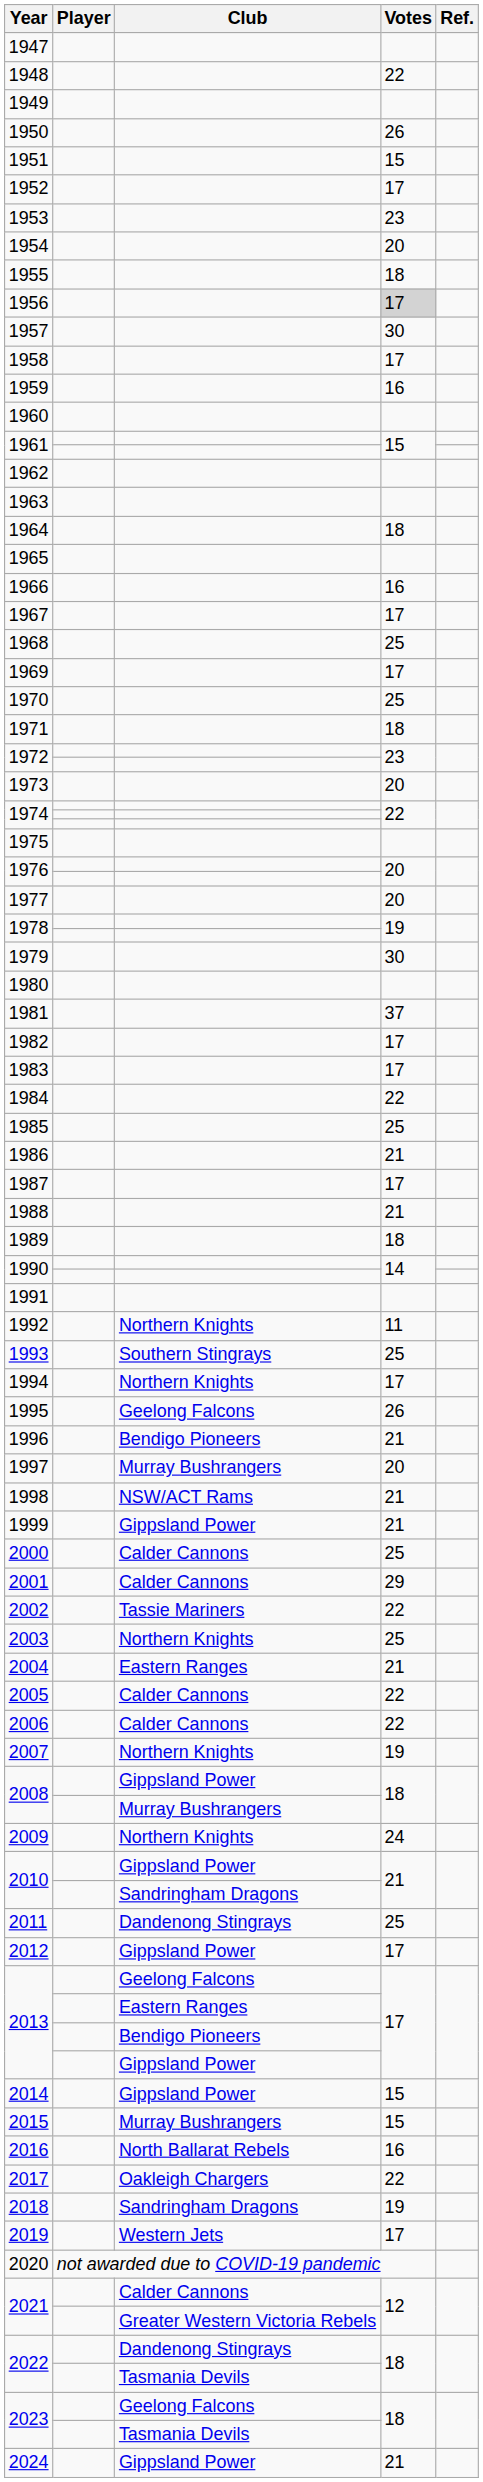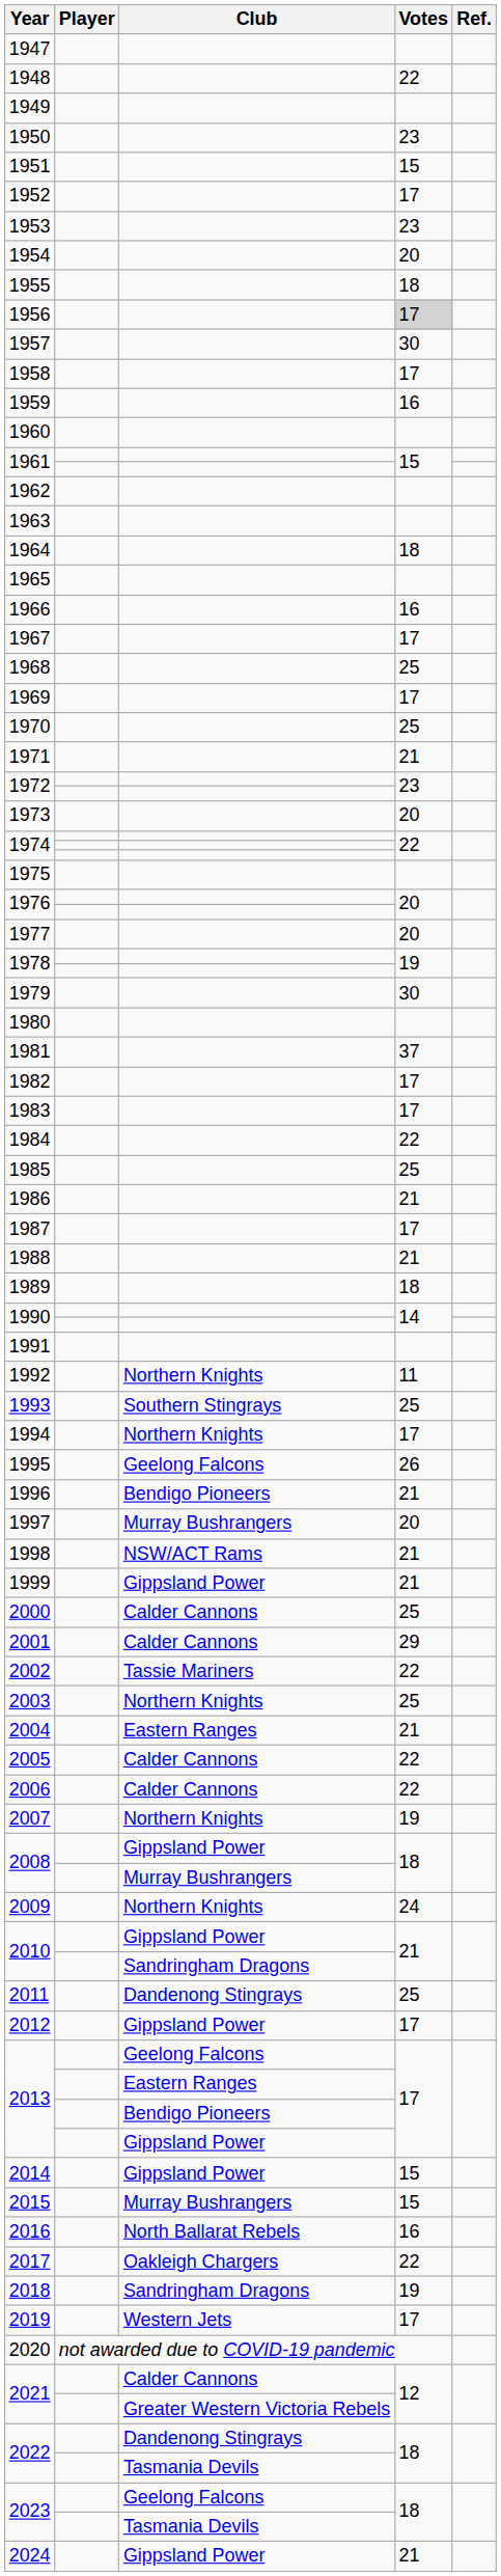 <table class="wikitable sortable">
 <tr>
 <th>Year</th>
 <th>Player</th>
 <th>Club</th>
 <th>Votes</th>
 <th>Ref.</th>
 </tr>
 <tr>
 <td>1947</td>
 <td></td>
 <td></td>
 <td></td>
 <td></td>
 </tr>
 <tr>
 <td>1948</td>
 <td></td>
 <td></td>
 <td>22</td>
 <td></td>
 </tr>
 <tr>
 <td>1949</td>
 <td></td>
 <td></td>
 <td></td>
 <td></td>
 </tr>
 <tr>
 <td>1950</td>
 <td></td>
 <td></td>
-<td>26</td>
+<td>23</td>
 <td></td>
 </tr>
 <tr>
 <td>1951</td>
 <td></td>
 <td></td>
 <td>15</td>
 <td></td>
 </tr>
 <tr>
 <td>1952</td>
 <td></td>
 <td></td>
 <td>17</td>
 <td></td>
 </tr>
 <tr>
 <td>1953</td>
 <td></td>
 <td></td>
 <td>23</td>
 <td></td>
 </tr>
 <tr>
 <td>1954</td>
 <td></td>
 <td></td>
 <td>20</td>
 <td></td>
 </tr>
 <tr>
 <td>1955</td>
 <td></td>
 <td></td>
 <td>18</td>
 <td></td>
 </tr>
 <tr>
 <td>1956</td>
 <td></td>
 <td></td>
 <td style="background: lightgrey;">17</td>
 <td></td>
 </tr>
 <tr>
 <td>1957</td>
 <td></td>
 <td></td>
 <td>30</td>
 <td></td>
 </tr>
 <tr>
 <td>1958</td>
 <td></td>
 <td></td>
 <td>17</td>
 <td></td>
 </tr>
 <tr>
 <td>1959</td>
 <td></td>
 <td></td>
 <td>16</td>
 <td></td>
 </tr>
 <tr>
 <td>1960</td>
 <td></td>
 <td></td>
 <td></td>
 <td></td>
 </tr>
 <tr>
 <td rowspan="2">1961</td>
 <td></td>
 <td></td>
 <td rowspan="2">15</td>
 <td></td>
 </tr>
 <tr>
 <td></td>
 <td></td>
 <td></td>
 </tr>
 <tr>
 <td>1962</td>
 <td></td>
 <td></td>
 <td></td>
 <td></td>
 </tr>
 <tr>
 <td>1963</td>
 <td></td>
 <td></td>
 <td></td>
 <td></td>
 </tr>
 <tr>
 <td>1964</td>
 <td></td>
 <td></td>
 <td>18</td>
 <td></td>
 </tr>
 <tr>
 <td>1965</td>
 <td></td>
 <td></td>
 <td></td>
 <td></td>
 </tr>
 <tr>
 <td>1966</td>
 <td></td>
 <td></td>
 <td>16</td>
 <td></td>
 </tr>
 <tr>
 <td>1967</td>
 <td></td>
 <td></td>
 <td>17</td>
 <td></td>
 </tr>
 <tr>
 <td>1968</td>
 <td></td>
 <td></td>
 <td>25</td>
 <td></td>
 </tr>
 <tr>
 <td>1969</td>
 <td></td>
 <td></td>
 <td>17</td>
 <td></td>
 </tr>
 <tr>
 <td>1970</td>
 <td></td>
 <td></td>
 <td>25</td>
 <td></td>
 </tr>
 <tr>
 <td>1971</td>
 <td></td>
 <td></td>
-<td>18</td>
+<td>21</td>
 <td></td>
 </tr>
 <tr>
 <td rowspan="2">1972</td>
 <td></td>
 <td></td>
 <td rowspan="2">23</td>
 <td rowspan="2"></td>
 </tr>
 <tr>
 <td></td>
 <td></td>
 </tr>
 <tr>
 <td>1973</td>
 <td></td>
 <td></td>
 <td>20</td>
 <td></td>
 </tr>
 <tr>
 <td rowspan="3">1974</td>
 <td></td>
 <td></td>
 <td rowspan="3">22</td>
 <td rowspan="3"></td>
 </tr>
 <tr>
 <td></td>
 <td></td>
 </tr>
 <tr>
 <td></td>
 <td></td>
 </tr>
 <tr>
 <td>1975</td>
 <td></td>
 <td></td>
 <td></td>
 <td></td>
 </tr>
 <tr>
 <td rowspan="2">1976</td>
 <td></td>
 <td></td>
 <td rowspan="2">20</td>
 <td rowspan="2"></td>
 </tr>
 <tr>
 <td></td>
 <td></td>
 </tr>
 <tr>
 <td>1977</td>
 <td></td>
 <td></td>
 <td>20</td>
 <td></td>
 </tr>
 <tr>
 <td rowspan="2">1978</td>
 <td></td>
 <td></td>
 <td rowspan="2">19</td>
 <td rowspan="2"></td>
 </tr>
 <tr>
 <td></td>
 <td></td>
 </tr>
 <tr>
 <td>1979</td>
 <td></td>
 <td></td>
 <td>30</td>
 <td></td>
 </tr>
 <tr>
 <td>1980</td>
 <td></td>
 <td></td>
 <td></td>
 <td></td>
 </tr>
 <tr>
 <td>1981</td>
 <td></td>
 <td></td>
 <td>37</td>
 <td></td>
 </tr>
 <tr>
 <td>1982</td>
 <td></td>
 <td></td>
 <td>17</td>
 <td></td>
 </tr>
 <tr>
 <td>1983</td>
 <td></td>
 <td></td>
 <td>17</td>
 <td></td>
 </tr>
 <tr>
 <td>1984</td>
 <td></td>
 <td></td>
 <td>22</td>
 <td></td>
 </tr>
 <tr>
 <td>1985</td>
 <td></td>
 <td></td>
 <td>25</td>
 <td></td>
 </tr>
 <tr>
 <td>1986</td>
 <td></td>
 <td></td>
 <td>21</td>
 <td></td>
 </tr>
 <tr>
 <td>1987</td>
 <td></td>
 <td></td>
 <td>17</td>
 <td></td>
 </tr>
 <tr>
 <td>1988</td>
 <td></td>
 <td></td>
 <td>21</td>
 <td></td>
 </tr>
 <tr>
 <td>1989</td>
 <td></td>
 <td></td>
 <td>18</td>
 <td></td>
 </tr>
 <tr>
 <td rowspan="2">1990</td>
 <td></td>
 <td></td>
 <td rowspan="2">14</td>
 <td></td>
 </tr>
 <tr>
 <td></td>
 <td></td>
 <td></td>
 </tr>
 <tr>
 <td>1991</td>
 <td></td>
 <td></td>
 <td></td>
 <td></td>
 </tr>
 <tr>
 <td>1992</td>
 <td></td>
 <td><a href='#'>Northern Knights</a></td>
 <td>11</td>
 <td></td>
 </tr>
 <tr>
 <td><a href='#'>1993</a></td>
 <td></td>
 <td><a href='#'>Southern Stingrays</a></td>
 <td>25</td>
 <td></td>
 </tr>
 <tr>
 <td>1994</td>
 <td></td>
 <td><a href='#'>Northern Knights</a></td>
 <td>17</td>
 <td></td>
 </tr>
 <tr>
 <td>1995</td>
 <td></td>
 <td><a href='#'>Geelong Falcons</a></td>
 <td>26</td>
 <td></td>
 </tr>
 <tr>
 <td>1996</td>
 <td></td>
 <td><a href='#'>Bendigo Pioneers</a></td>
 <td>21</td>
 <td></td>
 </tr>
 <tr>
 <td>1997</td>
 <td></td>
 <td><a href='#'>Murray Bushrangers</a></td>
 <td>20</td>
 <td></td>
 </tr>
 <tr>
 <td>1998</td>
 <td></td>
 <td><a href='#'>NSW/ACT Rams</a></td>
 <td>21</td>
 <td></td>
 </tr>
 <tr>
 <td>1999</td>
 <td></td>
 <td><a href='#'>Gippsland Power</a></td>
 <td>21</td>
 <td></td>
 </tr>
 <tr>
 <td><a href='#'>2000</a></td>
 <td></td>
 <td><a href='#'>Calder Cannons</a></td>
 <td>25</td>
 <td></td>
 </tr>
 <tr>
 <td><a href='#'>2001</a></td>
 <td></td>
 <td><a href='#'>Calder Cannons</a></td>
 <td>29</td>
 <td></td>
 </tr>
 <tr>
 <td><a href='#'>2002</a></td>
 <td></td>
 <td><a href='#'>Tassie Mariners</a></td>
 <td>22</td>
 <td></td>
 </tr>
 <tr>
 <td><a href='#'>2003</a></td>
 <td></td>
 <td><a href='#'>Northern Knights</a></td>
 <td>25</td>
 <td></td>
 </tr>
 <tr>
 <td><a href='#'>2004</a></td>
 <td></td>
 <td><a href='#'>Eastern Ranges</a></td>
 <td>21</td>
 <td></td>
 </tr>
 <tr>
 <td><a href='#'>2005</a></td>
 <td></td>
 <td><a href='#'>Calder Cannons</a></td>
 <td>22</td>
 <td></td>
 </tr>
 <tr>
 <td><a href='#'>2006</a></td>
 <td></td>
 <td><a href='#'>Calder Cannons</a></td>
 <td>22</td>
 <td></td>
 </tr>
 <tr>
 <td><a href='#'>2007</a></td>
 <td></td>
 <td><a href='#'>Northern Knights</a></td>
 <td>19</td>
 <td></td>
 </tr>
 <tr>
 <td rowspan="2"><a href='#'>2008</a></td>
 <td></td>
 <td><a href='#'>Gippsland Power</a></td>
 <td rowspan="2">18</td>
 <td rowspan="2"></td>
 </tr>
 <tr>
 <td></td>
 <td><a href='#'>Murray Bushrangers</a></td>
 </tr>
 <tr>
 <td><a href='#'>2009</a></td>
 <td></td>
 <td><a href='#'>Northern Knights</a></td>
 <td>24</td>
 <td></td>
 </tr>
 <tr>
 <td rowspan="2"><a href='#'>2010</a></td>
 <td></td>
 <td><a href='#'>Gippsland Power</a></td>
 <td rowspan="2">21</td>
 <td rowspan="2"></td>
 </tr>
 <tr>
 <td></td>
 <td><a href='#'>Sandringham Dragons</a></td>
 </tr>
 <tr>
 <td><a href='#'>2011</a></td>
 <td></td>
 <td><a href='#'>Dandenong Stingrays</a></td>
 <td>25</td>
 <td></td>
 </tr>
 <tr>
 <td><a href='#'>2012</a></td>
 <td></td>
 <td><a href='#'>Gippsland Power</a></td>
 <td>17</td>
 <td></td>
 </tr>
 <tr>
 <td rowspan="4"><a href='#'>2013</a></td>
 <td></td>
 <td><a href='#'>Geelong Falcons</a></td>
 <td rowspan="4">17</td>
 <td rowspan="4"></td>
 </tr>
 <tr>
 <td></td>
 <td><a href='#'>Eastern Ranges</a></td>
 </tr>
 <tr>
 <td></td>
 <td><a href='#'>Bendigo Pioneers</a></td>
 </tr>
 <tr>
 <td></td>
 <td><a href='#'>Gippsland Power</a></td>
 </tr>
 <tr>
 <td><a href='#'>2014</a></td>
 <td></td>
 <td><a href='#'>Gippsland Power</a></td>
 <td>15</td>
 <td></td>
 </tr>
 <tr>
 <td><a href='#'>2015</a></td>
 <td></td>
 <td><a href='#'>Murray Bushrangers</a></td>
 <td>15</td>
 <td></td>
 </tr>
 <tr>
 <td><a href='#'>2016</a></td>
 <td></td>
 <td><a href='#'>North Ballarat Rebels</a></td>
 <td>16</td>
 <td></td>
 </tr>
 <tr>
 <td><a href='#'>2017</a></td>
 <td></td>
 <td><a href='#'>Oakleigh Chargers</a></td>
 <td>22</td>
 <td></td>
 </tr>
 <tr>
 <td><a href='#'>2018</a></td>
 <td></td>
 <td><a href='#'>Sandringham Dragons</a></td>
 <td>19</td>
 <td></td>
 </tr>
 <tr>
 <td><a href='#'>2019</a></td>
 <td></td>
 <td><a href='#'>Western Jets</a></td>
 <td>17</td>
 <td></td>
 </tr>
 <tr>
 <td>2020</td>
 <td colspan="3"><em>not awarded due to <a href='#'>COVID-19 pandemic</a></em></td>
 <td></td>
 </tr>
 <tr>
 <td rowspan="2"><a href='#'>2021</a></td>
 <td></td>
 <td><a href='#'>Calder Cannons</a></td>
 <td rowspan="2">12</td>
 <td rowspan="2"></td>
 </tr>
 <tr>
 <td></td>
 <td><a href='#'>Greater Western Victoria Rebels</a></td>
 </tr>
 <tr>
 <td rowspan="2"><a href='#'>2022</a></td>
 <td></td>
 <td><a href='#'>Dandenong Stingrays</a></td>
 <td rowspan="2">18</td>
 <td rowspan="2"></td>
 </tr>
 <tr>
 <td></td>
 <td><a href='#'>Tasmania Devils</a></td>
 </tr>
 <tr>
 <td rowspan="2"><a href='#'>2023</a></td>
 <td></td>
 <td><a href='#'>Geelong Falcons</a></td>
 <td rowspan="2">18</td>
 <td rowspan="2"></td>
 </tr>
 <tr>
 <td></td>
 <td><a href='#'>Tasmania Devils</a></td>
 </tr>
 <tr>
 <td><a href='#'>2024</a></td>
 <td></td>
 <td><a href='#'>Gippsland Power</a></td>
 <td>21</td>
 <td></td>
 </tr>
 </table>
